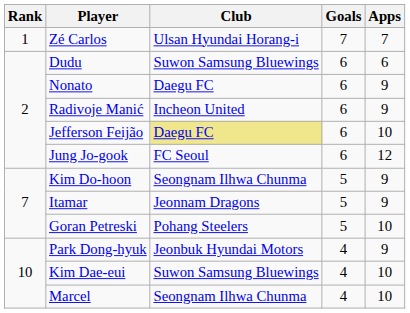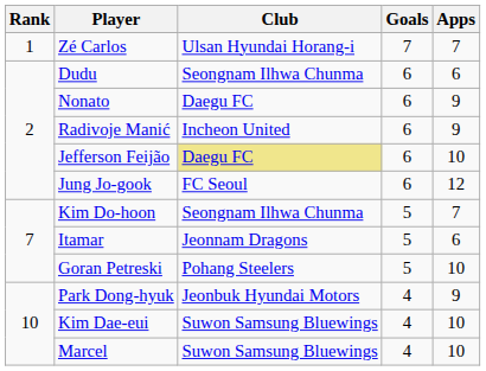 <table class="wikitable">
 <tr>
 <th>Rank</th>
 <th>Player</th>
 <th>Club</th>
 <th>Goals</th>
 <th>Apps</th>
 </tr>
 <tr>
 <td align=center>1</td>
 <td> <a href='#'>Zé Carlos</a></td>
 <td><a href='#'>Ulsan Hyundai Horang-i</a></td>
 <td align=center>7</td>
 <td align=center>7</td>
 </tr>
 <tr>
 <td rowspan="5" align=center>2</td>
 <td> <a href='#'>Dudu</a></td>
-<td><a href='#'>Suwon Samsung Bluewings</a></td>
+<td><a href='#'>Seongnam Ilhwa Chunma</a></td>
 <td align=center>6</td>
 <td align=center>6</td>
 </tr>
 <tr>
 <td> <a href='#'>Nonato</a></td>
 <td><a href='#'>Daegu FC</a></td>
 <td align=center>6</td>
 <td align=center>9</td>
 </tr>
 <tr>
 <td> <a href='#'>Radivoje Manić</a></td>
 <td><a href='#'>Incheon United</a></td>
 <td align=center>6</td>
 <td align=center>9</td>
 </tr>
 <tr>
 <td> <a href='#'>Jefferson Feijão</a></td>
 <td style="background: khaki;"><a href='#'>Daegu FC</a></td>
 <td align=center>6</td>
 <td align=center>10</td>
 </tr>
 <tr>
 <td> <a href='#'>Jung Jo-gook</a></td>
 <td><a href='#'>FC Seoul</a></td>
 <td align=center>6</td>
 <td align=center>12</td>
 </tr>
 <tr>
 <td rowspan="3" align=center>7</td>
 <td> <a href='#'>Kim Do-hoon</a></td>
 <td><a href='#'>Seongnam Ilhwa Chunma</a></td>
 <td align=center>5</td>
-<td align=center>9</td>
+<td align=center>7</td>
 </tr>
 <tr>
 <td> <a href='#'>Itamar</a></td>
 <td><a href='#'>Jeonnam Dragons</a></td>
 <td align=center>5</td>
-<td align=center>9</td>
+<td align=center>6</td>
 </tr>
 <tr>
 <td> <a href='#'>Goran Petreski</a></td>
 <td><a href='#'>Pohang Steelers</a></td>
 <td align=center>5</td>
 <td align=center>10</td>
 </tr>
 <tr>
 <td rowspan="3" align=center>10</td>
 <td> <a href='#'>Park Dong-hyuk</a></td>
 <td><a href='#'>Jeonbuk Hyundai Motors</a></td>
 <td align=center>4</td>
 <td align=center>9</td>
 </tr>
 <tr>
 <td> <a href='#'>Kim Dae-eui</a></td>
 <td><a href='#'>Suwon Samsung Bluewings</a></td>
 <td align=center>4</td>
 <td align=center>10</td>
 </tr>
 <tr>
 <td> <a href='#'>Marcel</a></td>
-<td><a href='#'>Seongnam Ilhwa Chunma</a></td>
+<td><a href='#'>Suwon Samsung Bluewings</a></td>
 <td align=center>4</td>
 <td align=center>10</td>
 </tr>
 </table>
